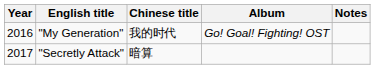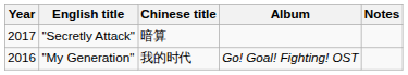 <table class="wikitable sortable">
 <tr>
 <th>Year</th>
 <th>English title</th>
 <th>Chinese title</th>
 <th>Album</th>
 <th class="unsortable">Notes</th>
 </tr>
 <tr>
+<td>2017</td>
+<td>"Secretly Attack"</td>
+<td>暗算</td>
+<td></td>
+<td></td>
+</tr>
+<tr>
 <td>2016</td>
 <td>"My Generation"</td>
 <td>我的时代</td>
 <td><em>Go! Goal! Fighting! OST</em></td>
 <td></td>
 </tr>
-<tr>
-<td>2017</td>
-<td>"Secretly Attack"</td>
-<td>暗算</td>
-<td></td>
-<td></td>
-</tr>
 </table>
